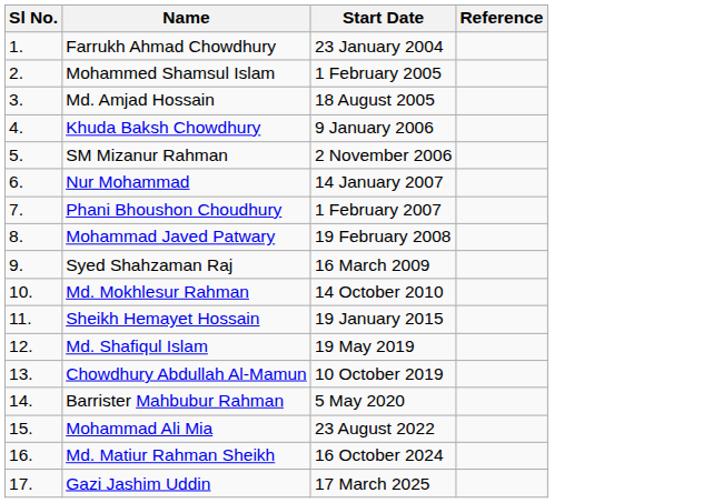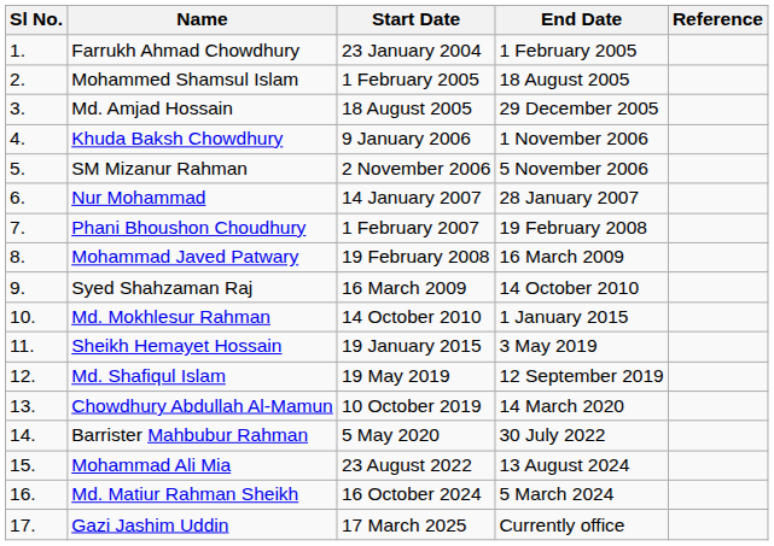 <table class="wikitable">
 <tr>
 <th>Sl No.</th>
 <th>Name</th>
 <th>Start Date</th>
+<th>End Date</th>
 <th>Reference</th>
 </tr>
 <tr>
 <td>1.</td>
 <td>Farrukh Ahmad Chowdhury</td>
 <td>23 January 2004</td>
+<td>1 February 2005</td>
 <td></td>
 </tr>
 <tr>
 <td>2.</td>
 <td>Mohammed Shamsul Islam</td>
 <td>1 February 2005</td>
+<td>18 August 2005</td>
 <td></td>
 </tr>
 <tr>
 <td>3.</td>
 <td>Md. Amjad Hossain</td>
 <td>18 August 2005</td>
+<td>29 December 2005</td>
 <td></td>
 </tr>
 <tr>
 <td>4.</td>
 <td><a href='#'>Khuda Baksh Chowdhury</a></td>
 <td>9 January 2006</td>
+<td>1 November 2006</td>
 <td></td>
 </tr>
 <tr>
 <td>5.</td>
 <td>SM Mizanur Rahman</td>
 <td>2 November 2006</td>
+<td>5 November 2006</td>
 <td></td>
 </tr>
 <tr>
 <td>6.</td>
 <td><a href='#'>Nur Mohammad</a></td>
 <td>14 January 2007</td>
+<td>28 January 2007</td>
 <td></td>
 </tr>
 <tr>
 <td>7.</td>
 <td><a href='#'>Phani Bhoushon Choudhury</a></td>
 <td>1 February 2007</td>
+<td>19 February 2008</td>
 <td></td>
 </tr>
 <tr>
 <td>8.</td>
 <td><a href='#'>Mohammad Javed Patwary</a></td>
 <td>19 February 2008</td>
+<td>16 March 2009</td>
 <td></td>
 </tr>
 <tr>
 <td>9.</td>
 <td>Syed Shahzaman Raj</td>
 <td>16 March 2009</td>
+<td>14 October 2010</td>
 <td></td>
 </tr>
 <tr>
 <td>10.</td>
 <td><a href='#'>Md. Mokhlesur Rahman</a></td>
 <td>14 October 2010</td>
+<td>1 January 2015</td>
 <td></td>
 </tr>
 <tr>
 <td>11.</td>
 <td><a href='#'>Sheikh Hemayet Hossain</a></td>
 <td>19 January 2015</td>
+<td>3 May 2019</td>
 <td></td>
 </tr>
 <tr>
 <td>12.</td>
 <td><a href='#'>Md. Shafiqul Islam</a></td>
 <td>19 May 2019</td>
+<td>12 September 2019</td>
 <td></td>
 </tr>
 <tr>
 <td>13.</td>
 <td><a href='#'>Chowdhury Abdullah Al-Mamun</a></td>
 <td>10 October 2019</td>
+<td>14 March 2020</td>
 <td></td>
 </tr>
 <tr>
 <td>14.</td>
 <td>Barrister <a href='#'>Mahbubur Rahman</a></td>
 <td>5 May 2020</td>
+<td>30 July 2022</td>
 <td></td>
 </tr>
 <tr>
 <td>15.</td>
 <td><a href='#'>Mohammad Ali Mia</a></td>
 <td>23 August 2022</td>
+<td>13 August 2024</td>
 <td></td>
 </tr>
 <tr>
 <td>16.</td>
 <td><a href='#'>Md. Matiur Rahman Sheikh</a></td>
 <td>16 October 2024</td>
+<td>5 March 2024</td>
 <td></td>
 </tr>
 <tr>
 <td>17.</td>
 <td><a href='#'>Gazi Jashim Uddin</a></td>
 <td>17 March 2025</td>
+<td>Currently office</td>
 <td></td>
 </tr>
 </table>
